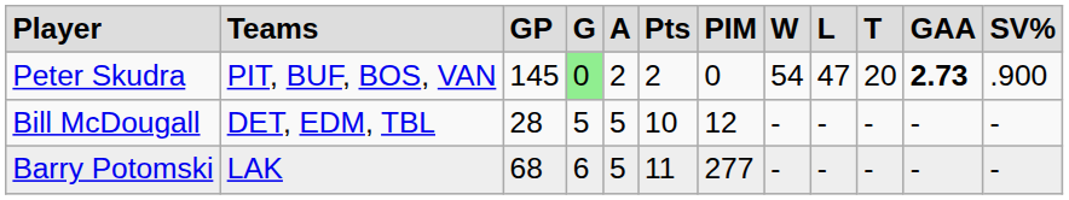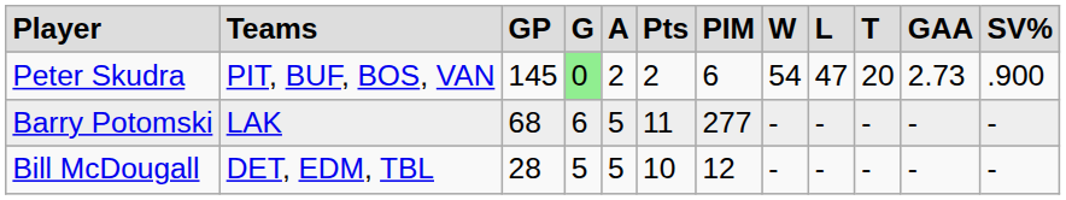 <table class="wikitable">
 <tr style="font-weight:bold; background-color:#dddddd;" |>
 <td>Player</td>
 <td>Teams</td>
 <td>GP</td>
 <td>G</td>
 <td>A</td>
 <td>Pts</td>
 <td>PIM</td>
 <td>W</td>
 <td>L</td>
 <td>T</td>
 <td>GAA</td>
 <td>SV%</td>
 </tr>
 <tr>
 <td><a href='#'>Peter Skudra</a></td>
 <td><a href='#'>PIT</a>, <a href='#'>BUF</a>, <a href='#'>BOS</a>, <a href='#'>VAN</a></td>
 <td>145</td>
 <td style="background: lightgreen;">0</td>
 <td>2</td>
 <td>2</td>
-<td>0</td>
+<td>6</td>
 <td>54</td>
 <td>47</td>
 <td>20</td>
-<td><strong>2.73</strong></td>
+<td>2.73</td>
 <td>.900</td>
+</tr>
+<tr bgcolor="#eeeeee">
+<td><a href='#'>Barry Potomski</a></td>
+<td><a href='#'>LAK</a></td>
+<td>68</td>
+<td>6</td>
+<td>5</td>
+<td>11</td>
+<td>277</td>
+<td>-</td>
+<td>-</td>
+<td>-</td>
+<td>-</td>
+<td>-</td>
 </tr>
 <tr>
 <td><a href='#'>Bill McDougall</a></td>
 <td><a href='#'>DET</a>, <a href='#'>EDM</a>, <a href='#'>TBL</a></td>
 <td>28</td>
 <td>5</td>
 <td>5</td>
 <td>10</td>
 <td>12</td>
 <td>-</td>
 <td>-</td>
 <td>-</td>
 <td>-</td>
 <td>-</td>
 </tr>
-<tr bgcolor="#eeeeee">
-<td><a href='#'>Barry Potomski</a></td>
-<td><a href='#'>LAK</a></td>
-<td>68</td>
-<td>6</td>
-<td>5</td>
-<td>11</td>
-<td>277</td>
-<td>-</td>
-<td>-</td>
-<td>-</td>
-<td>-</td>
-<td>-</td>
-</tr>
 </table>
